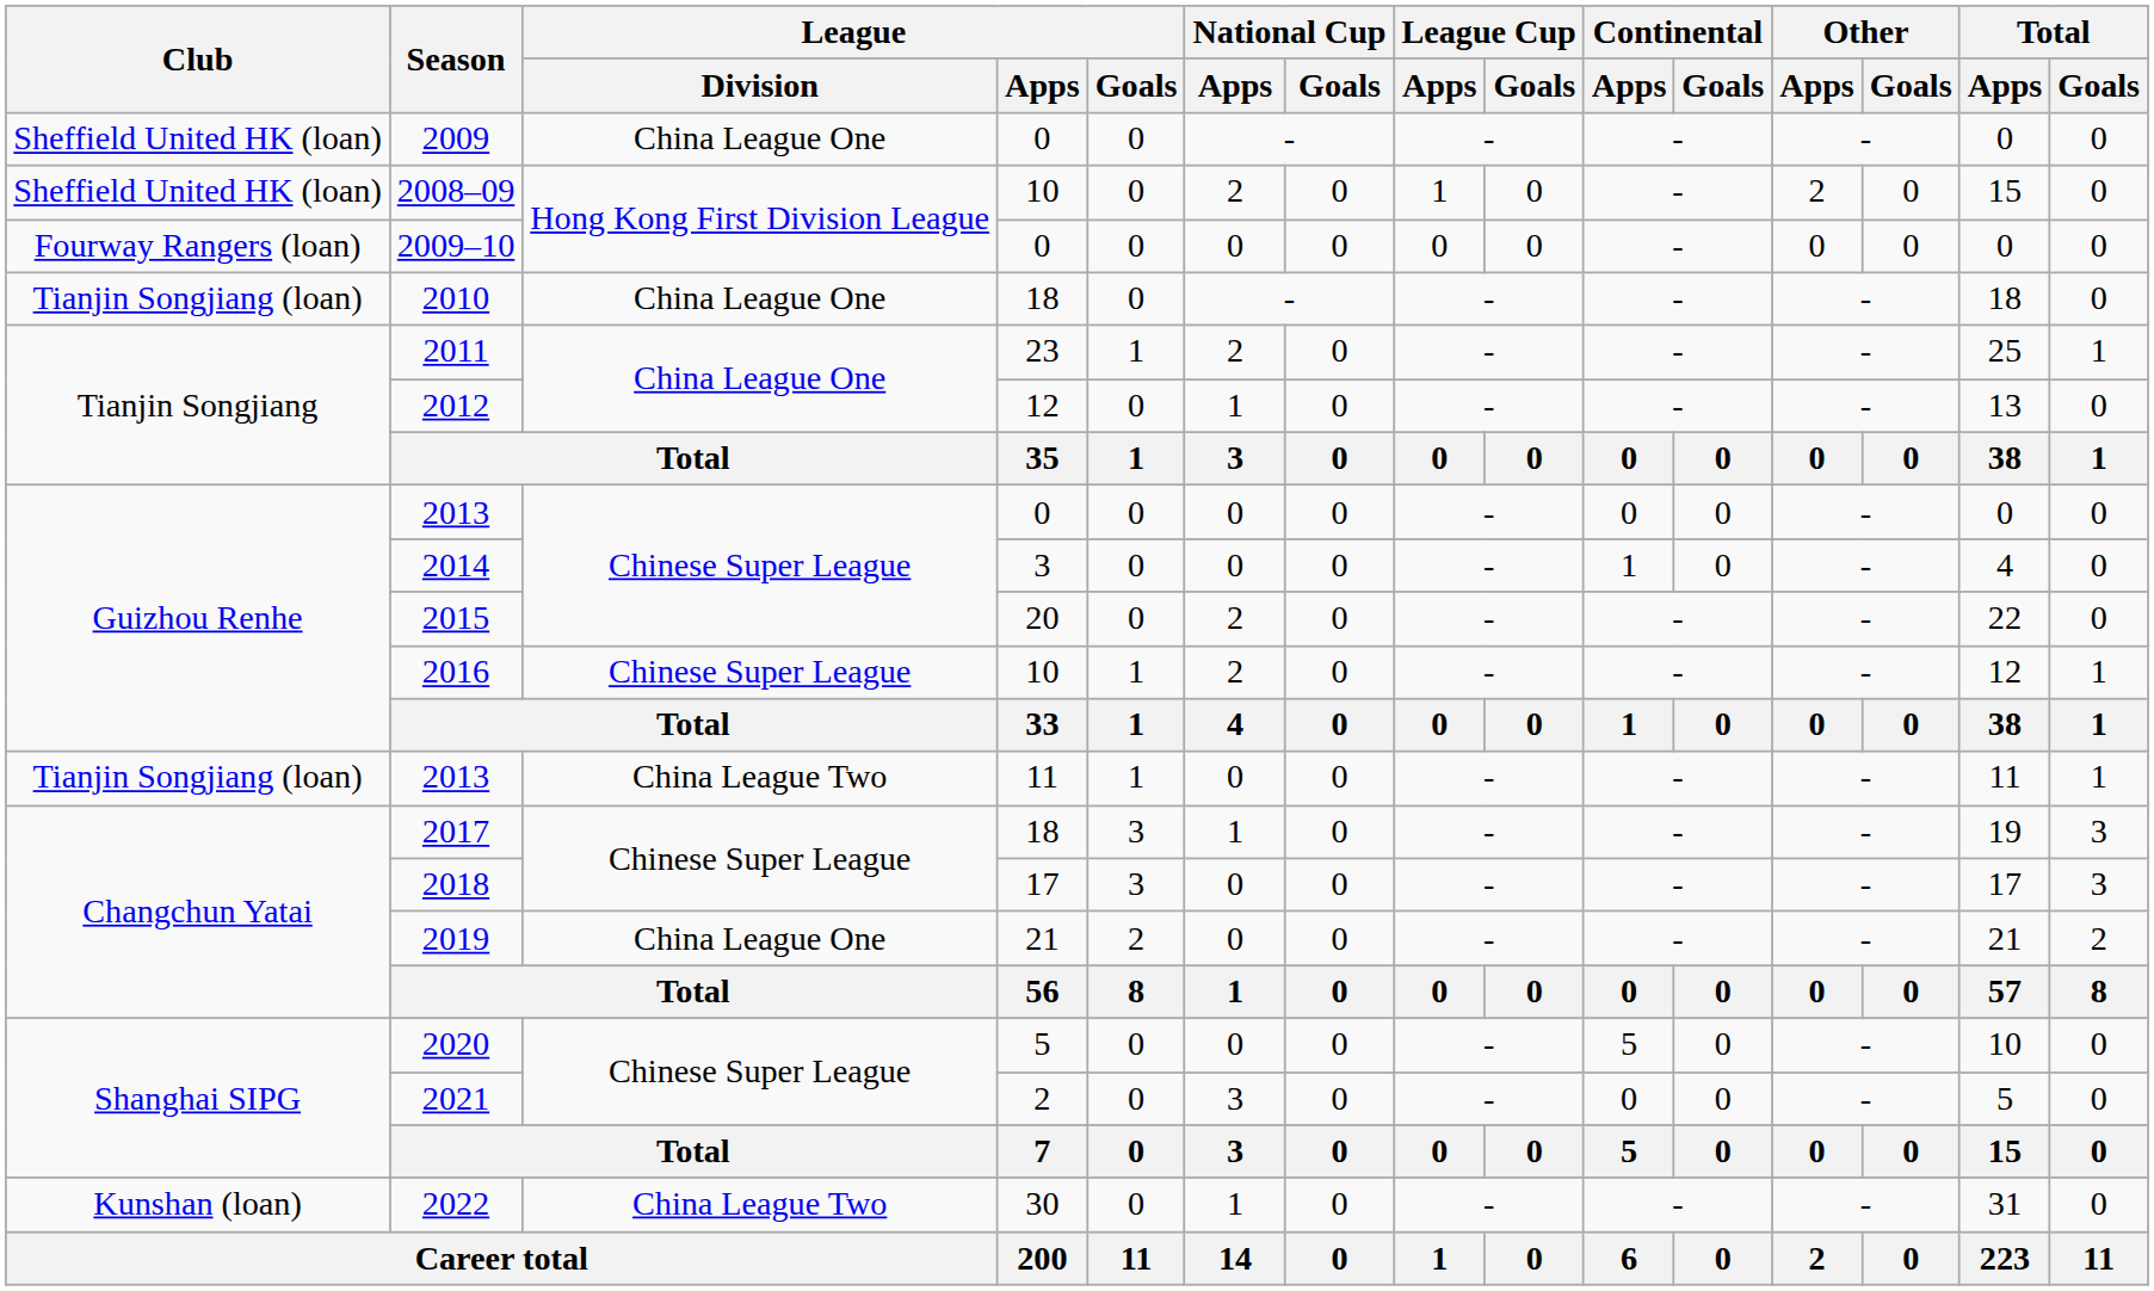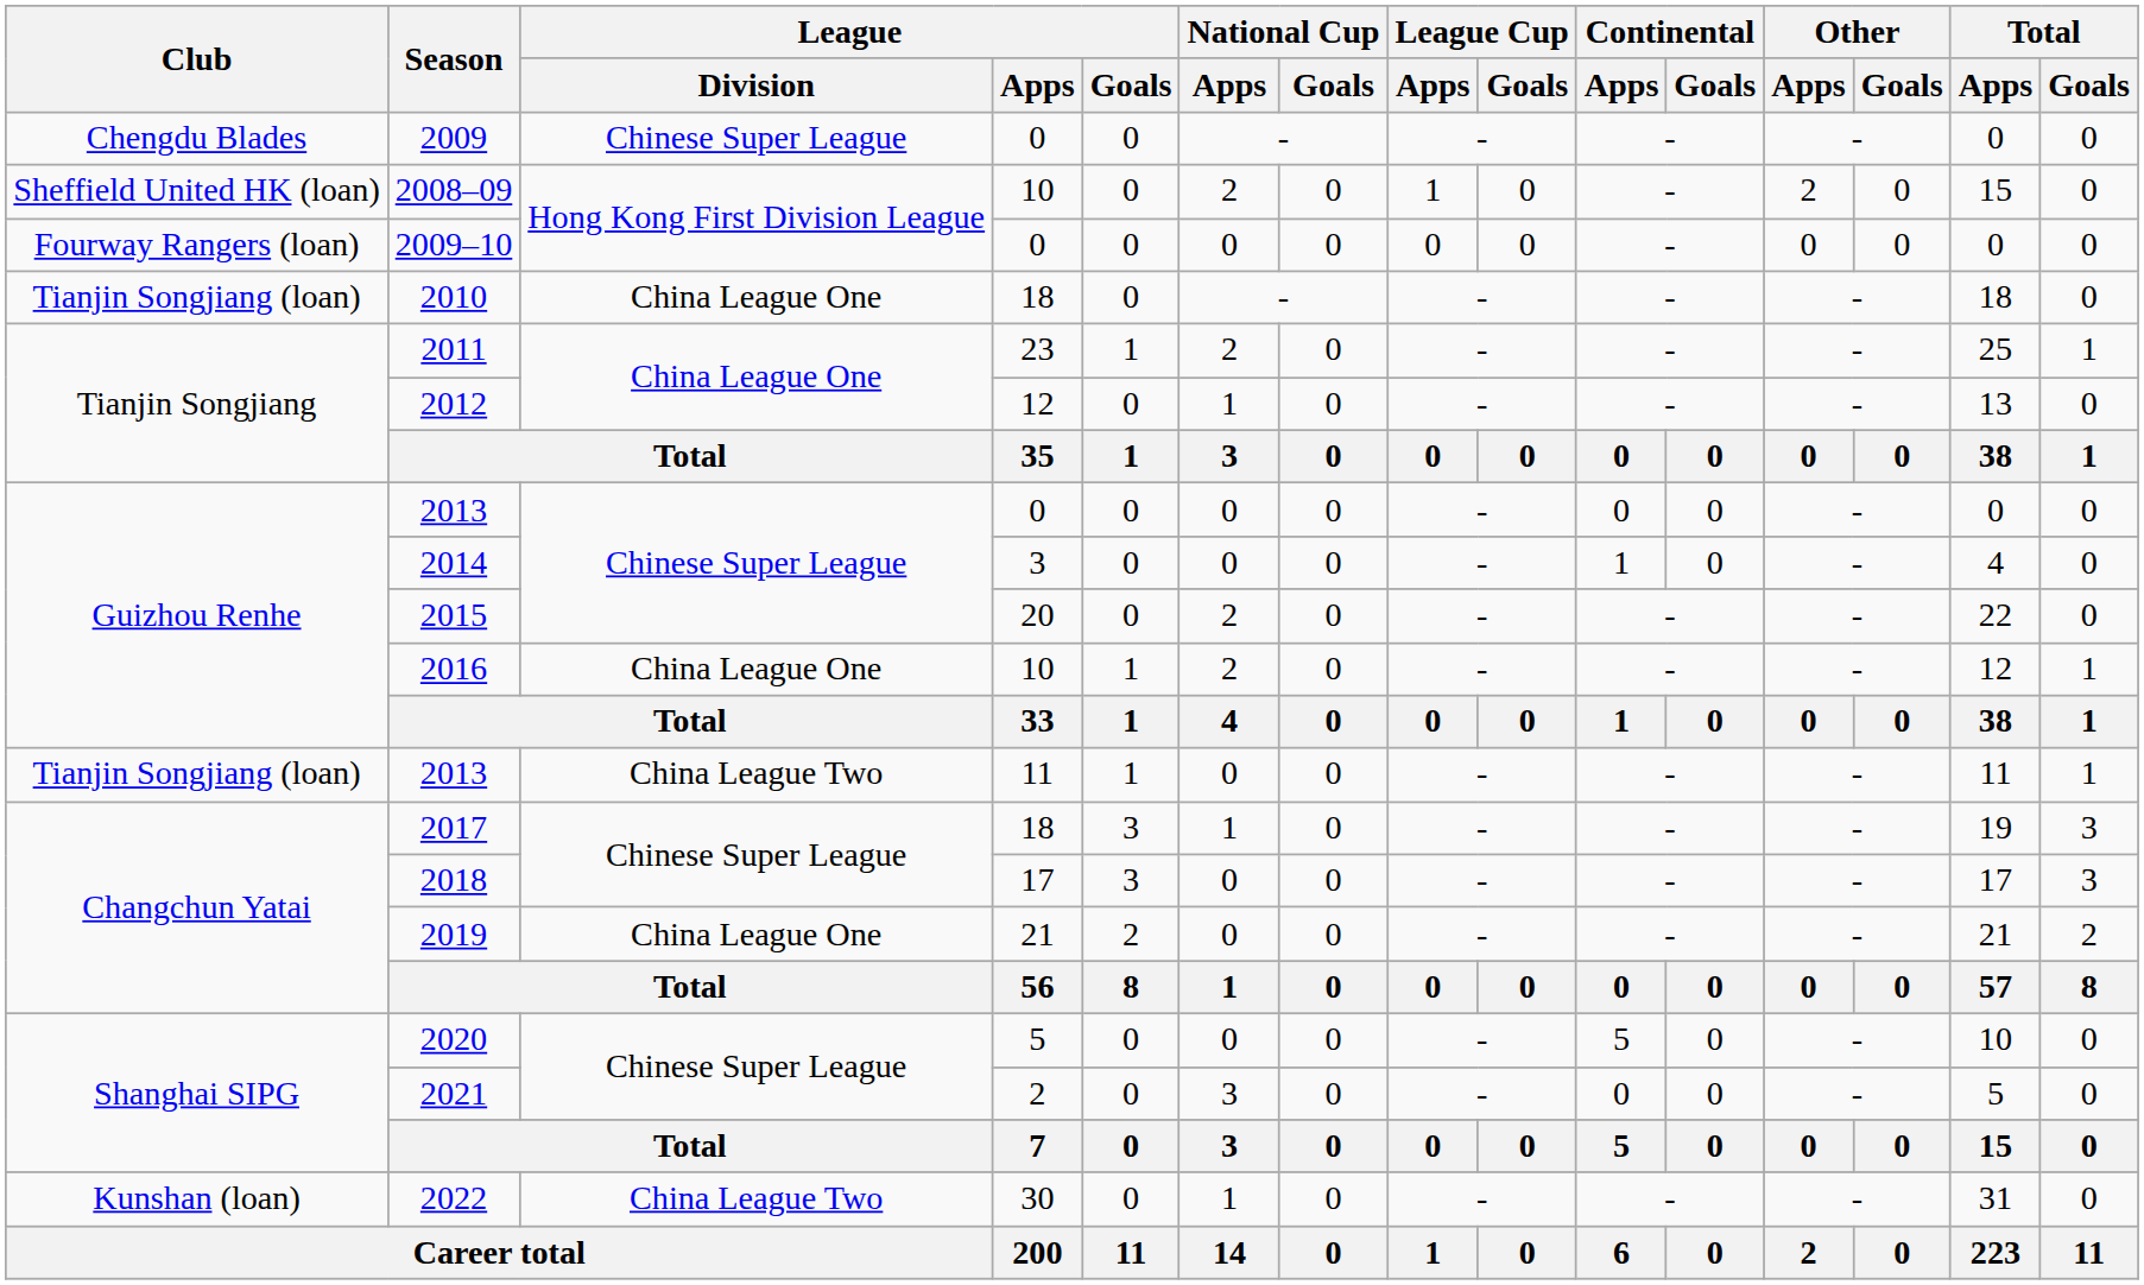 <table class="wikitable" style="text-align: center">
 <tr>
 <th rowspan="2">Club</th>
 <th rowspan="2">Season</th>
 <th colspan="3">League</th>
 <th colspan="2">National Cup</th>
 <th colspan="2">League Cup</th>
 <th colspan="2">Continental</th>
 <th colspan="2">Other</th>
 <th colspan="2">Total</th>
 </tr>
 <tr>
 <th>Division</th>
 <th>Apps</th>
 <th>Goals</th>
 <th>Apps</th>
 <th>Goals</th>
 <th>Apps</th>
 <th>Goals</th>
 <th>Apps</th>
 <th>Goals</th>
 <th>Apps</th>
 <th>Goals</th>
 <th>Apps</th>
 <th>Goals</th>
 </tr>
 <tr>
-<td><a href='#'>Sheffield United HK</a> (loan)</td>
+<td><a href='#'>Chengdu Blades</a></td>
 <td><a href='#'>2009</a></td>
-<td>China League One</td>
+<td><a href='#'>Chinese Super League</a></td>
 <td>0</td>
 <td>0</td>
 <td colspan="2">-</td>
 <td colspan="2">-</td>
 <td colspan="2">-</td>
 <td colspan="2">-</td>
 <td>0</td>
 <td>0</td>
 </tr>
 <tr>
 <td><a href='#'>Sheffield United HK</a> (loan)</td>
 <td><a href='#'>2008–09</a></td>
 <td rowspan="2"><a href='#'>Hong Kong First Division League</a></td>
 <td>10</td>
 <td>0</td>
 <td>2</td>
 <td>0</td>
 <td>1</td>
 <td>0</td>
 <td colspan="2">-</td>
 <td>2</td>
 <td>0</td>
 <td>15</td>
 <td>0</td>
 </tr>
 <tr>
 <td><a href='#'>Fourway Rangers</a> (loan)</td>
 <td><a href='#'>2009–10</a></td>
 <td>0</td>
 <td>0</td>
 <td>0</td>
 <td>0</td>
 <td>0</td>
 <td>0</td>
 <td colspan="2">-</td>
 <td>0</td>
 <td>0</td>
 <td>0</td>
 <td>0</td>
 </tr>
 <tr>
 <td><a href='#'>Tianjin Songjiang</a> (loan)</td>
 <td><a href='#'>2010</a></td>
 <td>China League One</td>
 <td>18</td>
 <td>0</td>
 <td colspan="2">-</td>
 <td colspan="2">-</td>
 <td colspan="2">-</td>
 <td colspan="2">-</td>
 <td>18</td>
 <td>0</td>
 </tr>
 <tr>
 <td rowspan="3">Tianjin Songjiang</td>
 <td><a href='#'>2011</a></td>
 <td rowspan="2"><a href='#'>China League One</a></td>
 <td>23</td>
 <td>1</td>
 <td>2</td>
 <td>0</td>
 <td colspan="2">-</td>
 <td colspan="2">-</td>
 <td colspan="2">-</td>
 <td>25</td>
 <td>1</td>
 </tr>
 <tr>
 <td><a href='#'>2012</a></td>
 <td>12</td>
 <td>0</td>
 <td>1</td>
 <td>0</td>
 <td colspan="2">-</td>
 <td colspan="2">-</td>
 <td colspan="2">-</td>
 <td>13</td>
 <td>0</td>
 </tr>
 <tr>
 <th colspan="2"><strong>Total</strong></th>
 <th>35</th>
 <th>1</th>
 <th>3</th>
 <th>0</th>
 <th>0</th>
 <th>0</th>
 <th>0</th>
 <th>0</th>
 <th>0</th>
 <th>0</th>
 <th>38</th>
 <th>1</th>
 </tr>
 <tr>
 <td rowspan=5><a href='#'>Guizhou Renhe</a></td>
 <td><a href='#'>2013</a></td>
 <td rowspan=3><a href='#'>Chinese Super League</a></td>
 <td>0</td>
 <td>0</td>
 <td>0</td>
 <td>0</td>
 <td colspan="2">-</td>
 <td>0</td>
 <td>0</td>
 <td colspan="2">-</td>
 <td>0</td>
 <td>0</td>
 </tr>
 <tr>
 <td><a href='#'>2014</a></td>
 <td>3</td>
 <td>0</td>
 <td>0</td>
 <td>0</td>
 <td colspan="2">-</td>
 <td>1</td>
 <td>0</td>
 <td colspan="2">-</td>
 <td>4</td>
 <td>0</td>
 </tr>
 <tr>
 <td><a href='#'>2015</a></td>
 <td>20</td>
 <td>0</td>
 <td>2</td>
 <td>0</td>
 <td colspan="2">-</td>
 <td colspan="2">-</td>
 <td colspan="2">-</td>
 <td>22</td>
 <td>0</td>
 </tr>
 <tr>
 <td><a href='#'>2016</a></td>
-<td><a href='#'>Chinese Super League</a></td>
+<td>China League One</td>
 <td>10</td>
 <td>1</td>
 <td>2</td>
 <td>0</td>
 <td colspan="2">-</td>
 <td colspan="2">-</td>
 <td colspan="2">-</td>
 <td>12</td>
 <td>1</td>
 </tr>
 <tr>
 <th colspan="2"><strong>Total</strong></th>
 <th>33</th>
 <th>1</th>
 <th>4</th>
 <th>0</th>
 <th>0</th>
 <th>0</th>
 <th>1</th>
 <th>0</th>
 <th>0</th>
 <th>0</th>
 <th>38</th>
 <th>1</th>
 </tr>
 <tr>
 <td><a href='#'>Tianjin Songjiang</a> (loan)</td>
 <td><a href='#'>2013</a></td>
 <td>China League Two</td>
 <td>11</td>
 <td>1</td>
 <td>0</td>
 <td>0</td>
 <td colspan="2">-</td>
 <td colspan="2">-</td>
 <td colspan="2">-</td>
 <td>11</td>
 <td>1</td>
 </tr>
 <tr>
 <td rowspan=4><a href='#'>Changchun Yatai</a></td>
 <td><a href='#'>2017</a></td>
 <td rowspan=2>Chinese Super League</td>
 <td>18</td>
 <td>3</td>
 <td>1</td>
 <td>0</td>
 <td colspan="2">-</td>
 <td colspan="2">-</td>
 <td colspan="2">-</td>
 <td>19</td>
 <td>3</td>
 </tr>
 <tr>
 <td><a href='#'>2018</a></td>
 <td>17</td>
 <td>3</td>
 <td>0</td>
 <td>0</td>
 <td colspan="2">-</td>
 <td colspan="2">-</td>
 <td colspan="2">-</td>
 <td>17</td>
 <td>3</td>
 </tr>
 <tr>
 <td><a href='#'>2019</a></td>
 <td>China League One</td>
 <td>21</td>
 <td>2</td>
 <td>0</td>
 <td>0</td>
 <td colspan="2">-</td>
 <td colspan="2">-</td>
 <td colspan="2">-</td>
 <td>21</td>
 <td>2</td>
 </tr>
 <tr>
 <th colspan="2"><strong>Total</strong></th>
 <th>56</th>
 <th>8</th>
 <th>1</th>
 <th>0</th>
 <th>0</th>
 <th>0</th>
 <th>0</th>
 <th>0</th>
 <th>0</th>
 <th>0</th>
 <th>57</th>
 <th>8</th>
 </tr>
 <tr>
 <td rowspan=3><a href='#'>Shanghai SIPG</a></td>
 <td><a href='#'>2020</a></td>
 <td rowspan=2>Chinese Super League</td>
 <td>5</td>
 <td>0</td>
 <td>0</td>
 <td>0</td>
 <td colspan="2">-</td>
 <td>5</td>
 <td>0</td>
 <td colspan="2">-</td>
 <td>10</td>
 <td>0</td>
 </tr>
 <tr>
 <td><a href='#'>2021</a></td>
 <td>2</td>
 <td>0</td>
 <td>3</td>
 <td>0</td>
 <td colspan="2">-</td>
 <td>0</td>
 <td>0</td>
 <td colspan="2">-</td>
 <td>5</td>
 <td>0</td>
 </tr>
 <tr>
 <th colspan="2"><strong>Total</strong></th>
 <th>7</th>
 <th>0</th>
 <th>3</th>
 <th>0</th>
 <th>0</th>
 <th>0</th>
 <th>5</th>
 <th>0</th>
 <th>0</th>
 <th>0</th>
 <th>15</th>
 <th>0</th>
 </tr>
 <tr>
 <td><a href='#'>Kunshan</a> (loan)</td>
 <td><a href='#'>2022</a></td>
 <td><a href='#'>China League Two</a></td>
 <td>30</td>
 <td>0</td>
 <td>1</td>
 <td>0</td>
 <td colspan="2">-</td>
 <td colspan="2">-</td>
 <td colspan="2">-</td>
 <td>31</td>
 <td>0</td>
 </tr>
 <tr>
 <th colspan=3>Career total</th>
 <th>200</th>
 <th>11</th>
 <th>14</th>
 <th>0</th>
 <th>1</th>
 <th>0</th>
 <th>6</th>
 <th>0</th>
 <th>2</th>
 <th>0</th>
 <th>223</th>
 <th>11</th>
 </tr>
 </table>
